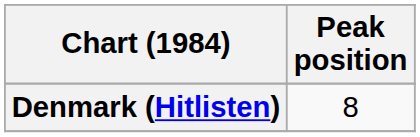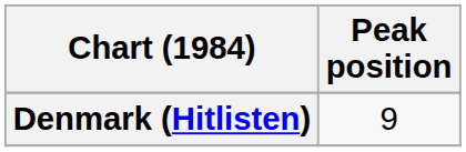 <table class="wikitable sortable plainrowheaders" style="text-align:center">
 <tr>
 <th>Chart (1984)</th>
 <th>Peak<br>position</th>
 </tr>
 <tr>
 </tr>
 <tr>
 <th scope="row">Denmark (<a href='#'>Hitlisten</a>)</th>
-<td>8</td>
+<td>9</td>
 </tr>
 <tr>
 </tr>
 <tr>
 </tr>
 <tr>
 </tr>
 <tr>
 </tr>
 </table>
